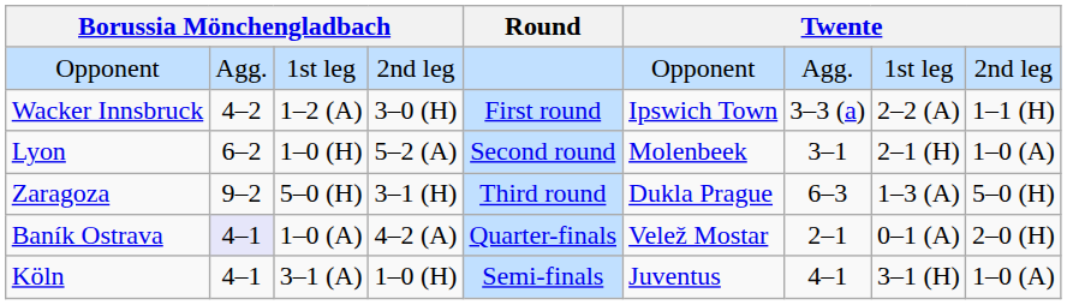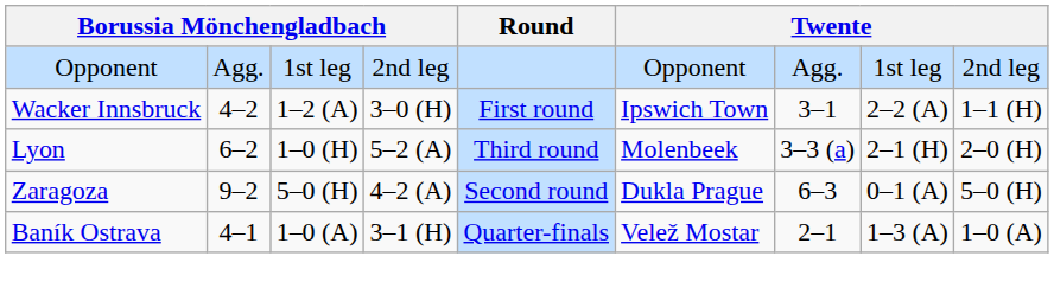 <table class="wikitable" style="text-align:center">
 <tr>
 <th colspan=4><a href='#'>Borussia Mönchengladbach</a></th>
 <th>Round</th>
 <th colspan=4><a href='#'>Twente</a></th>
 </tr>
 <tr style="background:#c1e0ff">
 <td>Opponent</td>
 <td>Agg.</td>
 <td>1st leg</td>
 <td>2nd leg</td>
 <td></td>
 <td>Opponent</td>
 <td>Agg.</td>
 <td>1st leg</td>
 <td>2nd leg</td>
 </tr>
 <tr>
 <td align=left> <a href='#'>Wacker Innsbruck</a></td>
 <td>4–2</td>
 <td>1–2 (A)</td>
 <td>3–0 (H)</td>
 <td style="background:#c1e0ff;"><a href='#'>First round</a></td>
 <td align=left> <a href='#'>Ipswich Town</a></td>
-<td>3–3 (<a href='#'>a</a>)</td>
+<td>3–1</td>
 <td>2–2 (A)</td>
 <td>1–1 (H)</td>
 </tr>
 <tr>
 <td align=left> <a href='#'>Lyon</a></td>
 <td>6–2</td>
 <td>1–0 (H)</td>
 <td>5–2 (A)</td>
-<td style="background:#c1e0ff;"><a href='#'>Second round</a></td>
+<td style="background:#c1e0ff;"><a href='#'>Third round</a></td>
 <td align=left> <a href='#'>Molenbeek</a></td>
-<td>3–1</td>
+<td>3–3 (<a href='#'>a</a>)</td>
 <td>2–1 (H)</td>
-<td>1–0 (A)</td>
+<td>2–0 (H)</td>
 </tr>
 <tr>
 <td align=left> <a href='#'>Zaragoza</a></td>
 <td>9–2</td>
 <td>5–0 (H)</td>
-<td>3–1 (H)</td>
-<td style="background:#c1e0ff;"><a href='#'>Third round</a></td>
+<td>4–2 (A)</td>
+<td style="background:#c1e0ff;"><a href='#'>Second round</a></td>
 <td align=left> <a href='#'>Dukla Prague</a></td>
 <td>6–3</td>
-<td>1–3 (A)</td>
+<td>0–1 (A)</td>
 <td>5–0 (H)</td>
 </tr>
 <tr>
 <td align=left> <a href='#'>Baník Ostrava</a></td>
-<td style="background: lavender;">4–1</td>
+<td>4–1</td>
 <td>1–0 (A)</td>
-<td>4–2 (A)</td>
+<td>3–1 (H)</td>
 <td style="background:#c1e0ff;"><a href='#'>Quarter-finals</a></td>
 <td align=left> <a href='#'>Velež Mostar</a></td>
 <td>2–1</td>
-<td>0–1 (A)</td>
-<td>2–0 (H)</td>
-</tr>
-<tr>
-<td align=left> <a href='#'>Köln</a></td>
-<td>4–1</td>
-<td>3–1 (A)</td>
-<td>1–0 (H)</td>
-<td style="background:#c1e0ff;"><a href='#'>Semi-finals</a></td>
-<td align=left> <a href='#'>Juventus</a></td>
-<td>4–1</td>
-<td>3–1 (H)</td>
+<td>1–3 (A)</td>
 <td>1–0 (A)</td>
 </tr>
 </table>
